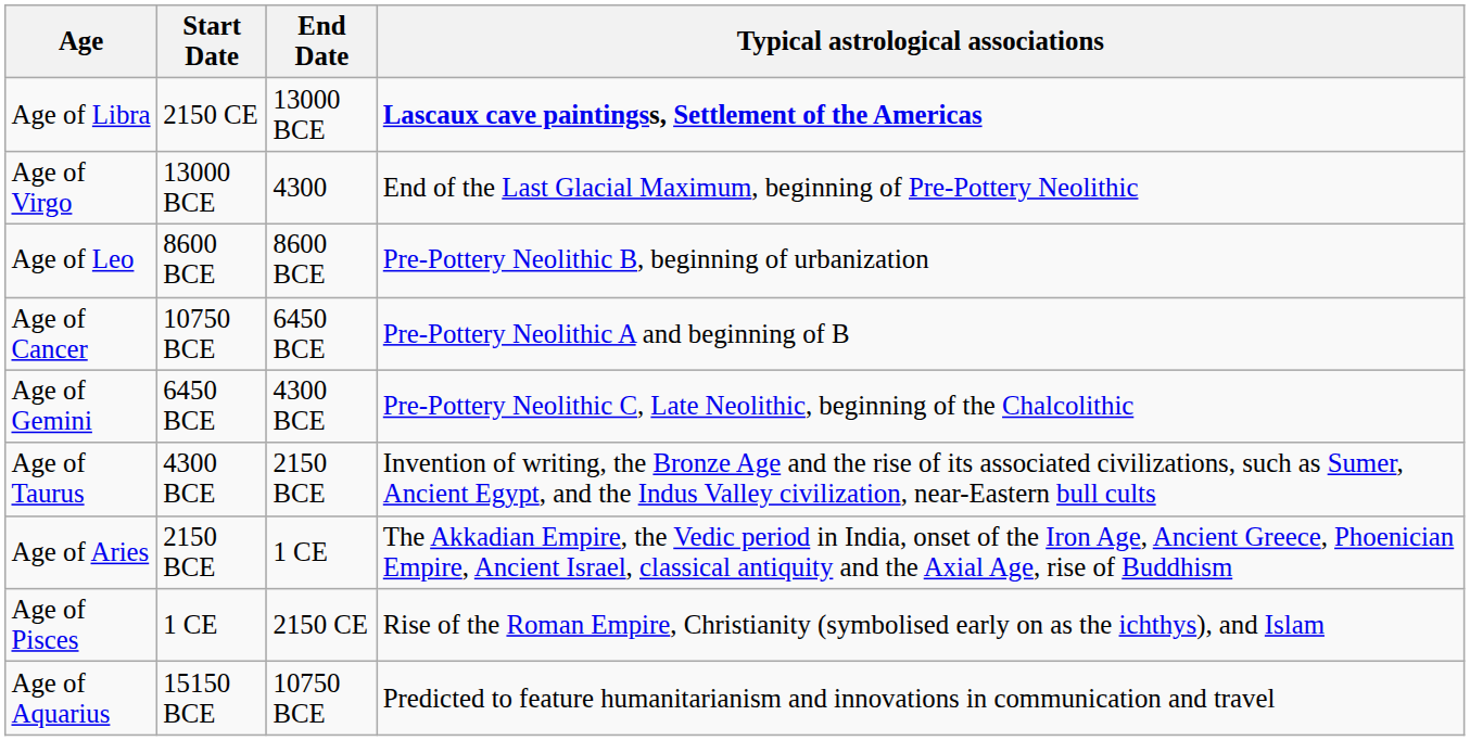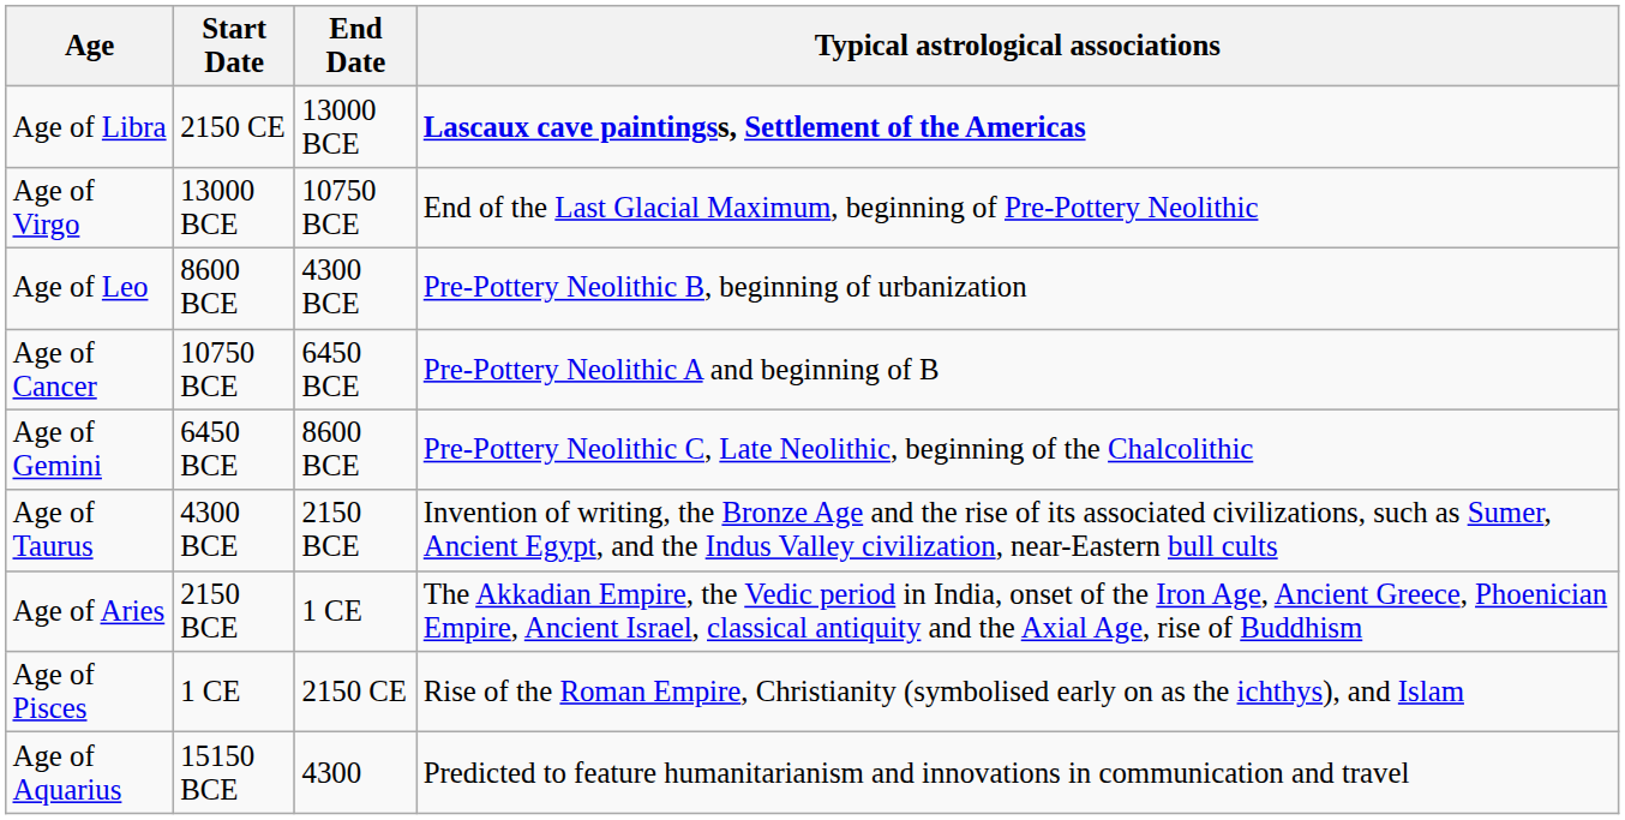 <table class="wikitable">
 <tr>
 <th>Age</th>
 <th>Start Date</th>
 <th>End Date</th>
 <th>Typical astrological associations</th>
 </tr>
 <tr>
 <td>Age of <a href='#'>Libra</a></td>
 <td>2150 CE</td>
 <td>13000 BCE</td>
 <td><strong><a href='#'>Lascaux cave paintings</a>s, <a href='#'>Settlement of the Americas</a></strong></td>
 </tr>
 <tr>
 <td>Age of <a href='#'>Virgo</a></td>
 <td>13000 BCE</td>
-<td>4300</td>
+<td>10750 BCE</td>
 <td>End of the <a href='#'>Last Glacial Maximum</a>, beginning of <a href='#'>Pre-Pottery Neolithic</a></td>
 </tr>
 <tr>
 <td>Age of <a href='#'>Leo</a></td>
 <td>8600 BCE</td>
-<td>8600 BCE</td>
+<td>4300 BCE</td>
 <td><a href='#'>Pre-Pottery Neolithic B</a>, beginning of urbanization</td>
 </tr>
 <tr>
 <td>Age of <a href='#'>Cancer</a></td>
 <td>10750 BCE</td>
 <td>6450 BCE</td>
 <td><a href='#'>Pre-Pottery Neolithic A</a> and beginning of B</td>
 </tr>
 <tr>
 <td>Age of <a href='#'>Gemini</a></td>
 <td>6450 BCE</td>
-<td>4300 BCE</td>
+<td>8600 BCE</td>
 <td><a href='#'>Pre-Pottery Neolithic C</a>, <a href='#'>Late Neolithic</a>, beginning of the <a href='#'>Chalcolithic</a></td>
 </tr>
 <tr>
 <td>Age of <a href='#'>Taurus</a></td>
 <td>4300 BCE</td>
 <td>2150 BCE</td>
 <td>Invention of writing, the <a href='#'>Bronze Age</a> and the rise of its associated civilizations, such as <a href='#'>Sumer</a>, <a href='#'>Ancient Egypt</a>, and the <a href='#'>Indus Valley civilization</a>, near-Eastern <a href='#'>bull cults</a></td>
 </tr>
 <tr>
 <td>Age of <a href='#'>Aries</a></td>
 <td>2150 BCE</td>
 <td>1 CE</td>
 <td>The <a href='#'>Akkadian Empire</a>, the <a href='#'>Vedic period</a> in India, onset of the <a href='#'>Iron Age</a>, <a href='#'>Ancient Greece</a>, <a href='#'>Phoenician Empire</a>, <a href='#'>Ancient Israel</a>, <a href='#'>classical antiquity</a> and the <a href='#'>Axial Age</a>, rise of <a href='#'>Buddhism</a></td>
 </tr>
 <tr>
 <td>Age of <a href='#'>Pisces</a></td>
 <td>1 CE</td>
 <td>2150 CE</td>
 <td>Rise of the <a href='#'>Roman Empire</a>, Christianity (symbolised early on as the <a href='#'>ichthys</a>), and <a href='#'>Islam</a></td>
 </tr>
 <tr>
 <td>Age of <a href='#'>Aquarius</a></td>
 <td>15150 BCE</td>
-<td>10750 BCE</td>
+<td>4300</td>
 <td>Predicted to feature humanitarianism and innovations in communication and travel</td>
 </tr>
 </table>
